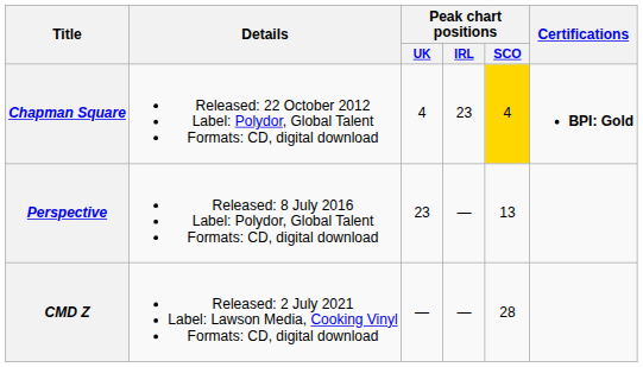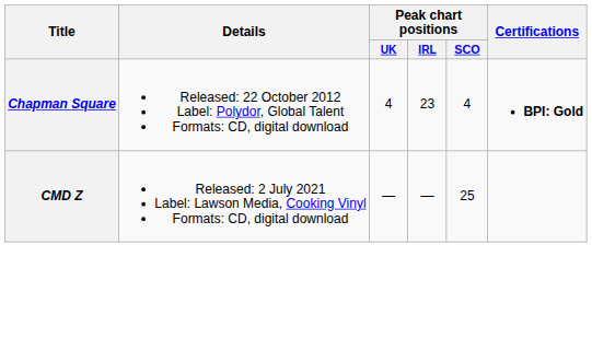 <table class="wikitable plainrowheaders" style="text-align:center;">
 <tr>
 <th scope="col" rowspan="2">Title</th>
 <th scope="col" rowspan="2">Details</th>
 <th scope="col" colspan="3">Peak chart positions</th>
 <th scope="col" rowspan="2"><a href='#'>Certifications</a></th>
 </tr>
 <tr>
 <th scope="col" style="width:3em;font-size:85%;"><a href='#'>UK</a><br></th>
 <th scope="col" style="width:3em;font-size:85%;"><a href='#'>IRL</a><br></th>
 <th scope="col" style="width:3em;font-size:90%;"><a href='#'>SCO</a><br></th>
 </tr>
 <tr>
 <th scope="row"><em><a href='#'>Chapman Square</a></em></th>
 <td><br><ul><li>Released: 22 October 2012</li><li>Label: <a href='#'>Polydor</a>, Global Talent</li><li>Formats: CD, digital download</li></ul></td>
 <td>4</td>
 <td>23</td>
-<td style="background: gold;">4</td>
+<td>4</td>
 <td><strong><br><ul><li>BPI: Gold</li></ul></strong></td>
-</tr>
-<tr>
-<th scope="row"><em><a href='#'>Perspective</a></em></th>
-<td><br><ul><li>Released: 8 July 2016</li><li>Label: Polydor, Global Talent</li><li>Formats: CD, digital download</li></ul></td>
-<td>23</td>
-<td>—</td>
-<td>13</td>
-<td></td>
 </tr>
 <tr>
 <th scope="row"><em>CMD Z</em></th>
 <td><br><ul><li>Released: 2 July 2021</li><li>Label: Lawson Media, <a href='#'>Cooking Vinyl</a></li><li>Formats: CD, digital download</li></ul></td>
 <td>—</td>
 <td>—</td>
-<td>28</td>
+<td>25</td>
 <td></td>
 </tr>
 </table>
